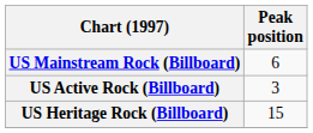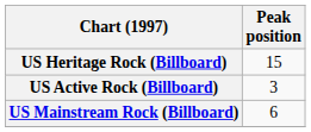 <table class="wikitable sortable plainrowheaders" style="text-align:center">
 <tr>
 <th scope="col">Chart (1997)</th>
 <th scope="col">Peak<br>position</th>
 </tr>
 <tr>
-<th scope="row"><a href='#'>US Mainstream Rock</a> (<a href='#'>Billboard</a>)</th>
-<td style="text-align:center;">6</td>
+<th scope="row">US Heritage Rock (<a href='#'>Billboard</a>)</th>
+<td style="text-align:center;">15</td>
 </tr>
 <tr>
 <th scope="row">US Active Rock (<a href='#'>Billboard</a>)</th>
 <td style="text-align:center;">3</td>
 </tr>
 <tr>
-<th scope="row">US Heritage Rock (<a href='#'>Billboard</a>)</th>
-<td style="text-align:center;">15</td>
+<th scope="row"><a href='#'>US Mainstream Rock</a> (<a href='#'>Billboard</a>)</th>
+<td style="text-align:center;">6</td>
 </tr>
 <tr>
 </tr>
 </table>
